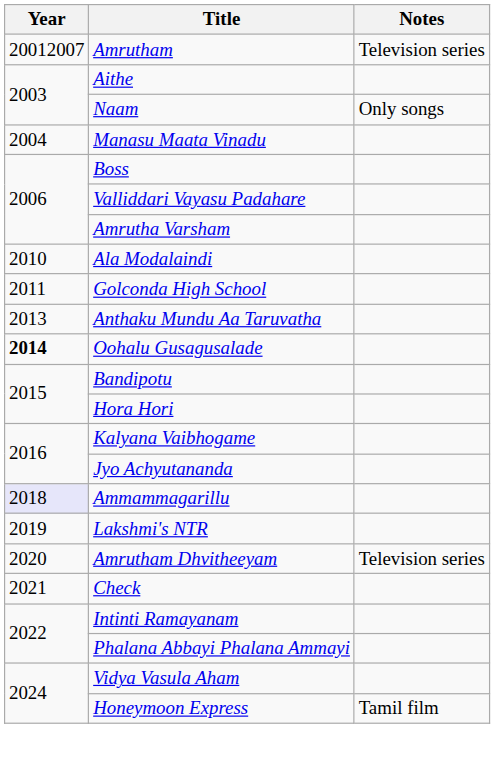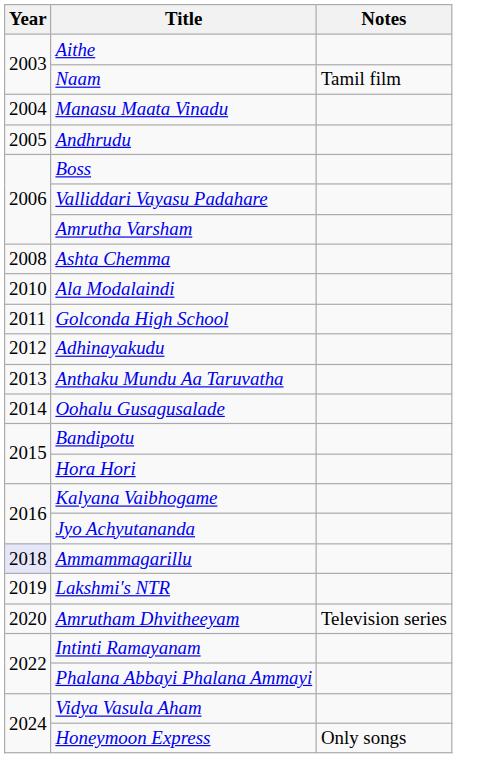 <table class="wikitable sortable">
 <tr>
 <th>Year</th>
 <th>Title</th>
 <th class="unsortable">Notes</th>
-</tr>
-<tr>
-<td>20012007</td>
-<td><em><a href='#'>Amrutham</a></em></td>
-<td>Television series</td>
 </tr>
 <tr>
 <td rowspan="2">2003</td>
 <td><em><a href='#'>Aithe</a></em></td>
 <td></td>
 </tr>
 <tr>
 <td><em><a href='#'>Naam</a></em></td>
-<td>Only songs</td>
+<td>Tamil film</td>
 </tr>
 <tr>
 <td>2004</td>
 <td><em><a href='#'>Manasu Maata Vinadu</a></em></td>
+<td></td>
+</tr>
+<tr>
+<td>2005</td>
+<td><em><a href='#'>Andhrudu</a></em></td>
 <td></td>
 </tr>
 <tr>
 <td rowspan="3">2006</td>
 <td><a href='#'><em>Boss</em></a></td>
 <td></td>
 </tr>
 <tr>
 <td><em><a href='#'>Valliddari Vayasu Padahare</a></em></td>
 <td></td>
 </tr>
 <tr>
 <td><em><a href='#'>Amrutha Varsham</a></em></td>
 <td></td>
 </tr>
 <tr>
+<td>2008</td>
+<td><em><a href='#'>Ashta Chemma</a></em></td>
+<td></td>
+</tr>
+<tr>
 <td>2010</td>
 <td><em><a href='#'>Ala Modalaindi</a></em></td>
 <td></td>
 </tr>
 <tr>
 <td>2011</td>
 <td><em><a href='#'>Golconda High School</a></em></td>
 <td></td>
 </tr>
 <tr>
+<td>2012</td>
+<td><em><a href='#'>Adhinayakudu</a></em></td>
+<td></td>
+</tr>
+<tr>
 <td>2013</td>
 <td><em><a href='#'>Anthaku Mundu Aa Taruvatha</a></em></td>
 <td></td>
 </tr>
 <tr>
-<td><strong>2014</strong></td>
+<td>2014</td>
 <td><em><a href='#'>Oohalu Gusagusalade</a></em></td>
 <td></td>
 </tr>
 <tr>
 <td rowspan="2">2015</td>
 <td><a href='#'><em>Bandipotu</em></a></td>
 <td></td>
 </tr>
 <tr>
 <td><em><a href='#'>Hora Hori</a></em></td>
 <td></td>
 </tr>
 <tr>
 <td rowspan="2">2016</td>
 <td><em><a href='#'>Kalyana Vaibhogame</a></em></td>
 <td></td>
 </tr>
 <tr>
 <td><em><a href='#'>Jyo Achyutananda</a></em></td>
 <td></td>
 </tr>
 <tr>
 <td style="background: lavender;">2018</td>
 <td><em><a href='#'>Ammammagarillu</a></em></td>
 <td></td>
 </tr>
 <tr>
 <td>2019</td>
 <td><em><a href='#'>Lakshmi's NTR</a></em></td>
 <td></td>
 </tr>
 <tr>
 <td>2020</td>
 <td><em><a href='#'>Amrutham Dhvitheeyam</a></em></td>
 <td>Television series</td>
 </tr>
 <tr>
-<td>2021</td>
-<td><em><a href='#'>Check</a></em></td>
-<td></td>
-</tr>
-<tr>
 <td rowspan="2">2022</td>
 <td><em><a href='#'>Intinti Ramayanam</a></em></td>
 <td></td>
 </tr>
 <tr>
 <td><em><a href='#'>Phalana Abbayi Phalana Ammayi</a></em></td>
 <td></td>
 </tr>
 <tr>
 <td rowspan="2">2024</td>
 <td><em><a href='#'>Vidya Vasula Aham</a></em></td>
 <td></td>
 </tr>
 <tr>
 <td><a href='#'><em>Honeymoon Express</em></a></td>
-<td>Tamil film</td>
+<td>Only songs</td>
 </tr>
 </table>
